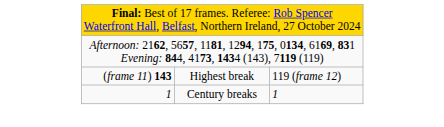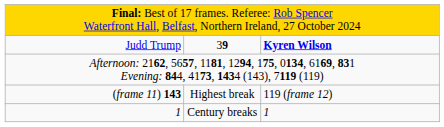 <table class="wikitable" style="margin: 1em auto 1em auto;">
 <tr>
 <td colspan = "3" align="center" bgcolor="#ffd700"><strong>Final:</strong> Best of 17 frames. Referee: <a href='#'>Rob Spencer</a><br><a href='#'>Waterfront Hall</a>, <a href='#'>Belfast</a>, Northern Ireland, 27 October 2024</td>
+</tr>
+<tr>
+<td width="240" align="right"><a href='#'>Judd Trump</a> <br></td>
+<td width="100" align="center">3<strong>9</strong></td>
+<td width="240"><strong><a href='#'>Kyren Wilson</a></strong> <br></td>
 </tr>
 <tr>
 <td colspan="3" align="center"><em>Afternoon:</em> 21<strong>62</strong>, 56<strong>57</strong>, 11<strong>81</strong>, 12<strong>94</strong>, 1<strong>75</strong>, 0<strong>134</strong>, 61<strong>69</strong>, <strong>83</strong>1<br><em>Evening:</em> <strong>84</strong>4, 41<strong>73</strong>, <strong>143</strong>4 (143), 7<strong>119</strong> (119)</td>
 </tr>
 <tr>
 <td align="right">(<em>frame 11</em>) <strong>143</strong></td>
 <td align="center">Highest break</td>
 <td>119 (<em>frame 12</em>)</td>
 </tr>
 <tr>
 <td align="right"><em>1</em></td>
 <td align="center">Century breaks</td>
 <td><em>1</em></td>
 </tr>
 </table>
